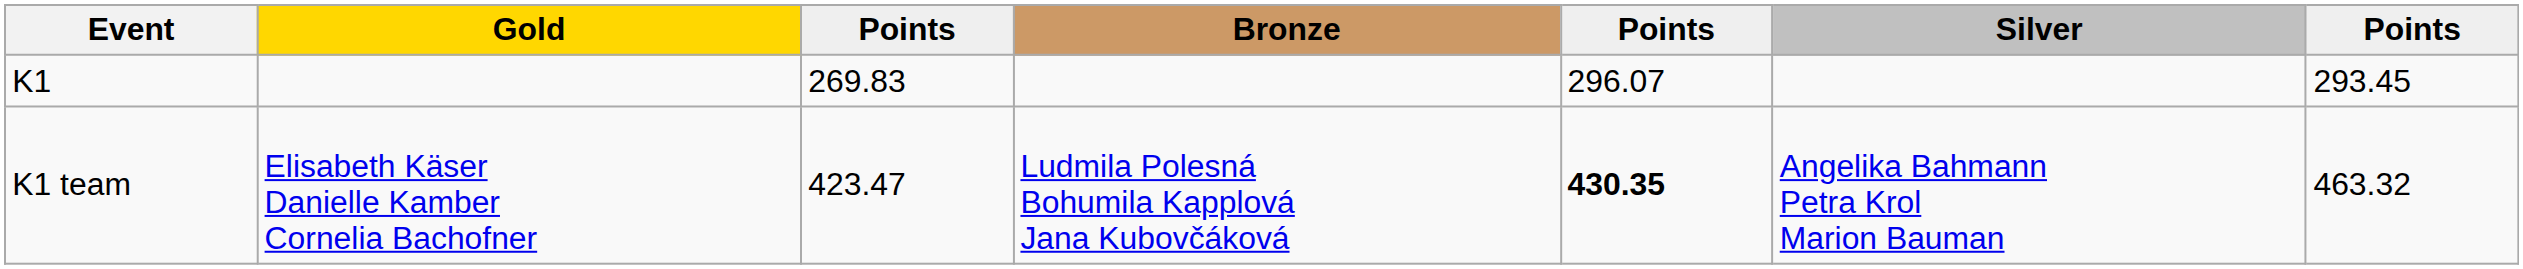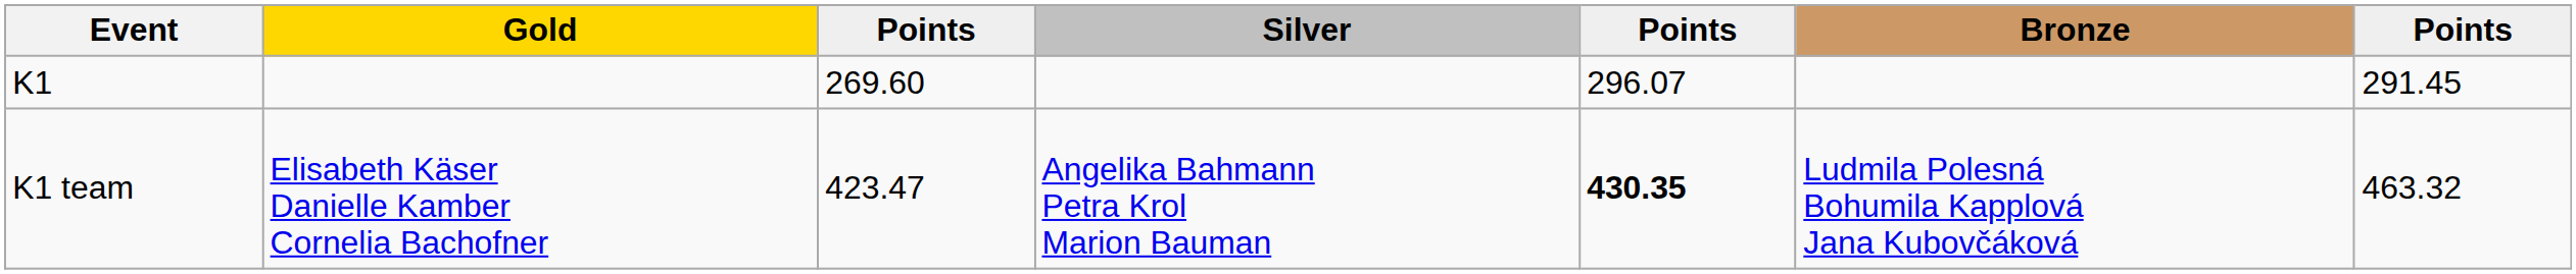 <table class="wikitable" width=100%>
 <tr>
 <th>Event</th>
 <td align=center bgcolor="gold"><strong>Gold</strong></td>
 <td align=center bgcolor="EFEFEF"><strong>Points</strong></td>
+<td align=center bgcolor="silver"><strong>Silver</strong></td>
+<td align=center bgcolor="EFEFEF"><strong>Points</strong></td>
 <td align=center bgcolor="CC9966"><strong>Bronze</strong></td>
-<td align=center bgcolor="EFEFEF"><strong>Points</strong></td>
-<td align=center bgcolor="silver"><strong>Silver</strong></td>
 <td align=center bgcolor="EFEFEF"><strong>Points</strong></td>
 </tr>
 <tr>
 <td>K1</td>
 <td></td>
-<td>269.83</td>
+<td>269.60</td>
 <td></td>
 <td>296.07</td>
 <td></td>
-<td>293.45</td>
+<td>291.45</td>
 </tr>
 <tr>
 <td>K1 team</td>
 <td><br><a href='#'>Elisabeth Käser</a><br><a href='#'>Danielle Kamber</a><br><a href='#'>Cornelia Bachofner</a></td>
 <td>423.47</td>
+<td><br><a href='#'>Angelika Bahmann</a><br><a href='#'>Petra Krol</a><br><a href='#'>Marion Bauman</a></td>
+<td><strong>430.35</strong></td>
 <td><br><a href='#'>Ludmila Polesná</a><br><a href='#'>Bohumila Kapplová</a><br><a href='#'>Jana Kubovčáková</a></td>
-<td><strong>430.35</strong></td>
-<td><br><a href='#'>Angelika Bahmann</a><br><a href='#'>Petra Krol</a><br><a href='#'>Marion Bauman</a></td>
 <td>463.32</td>
 </tr>
 </table>
